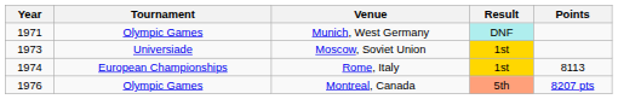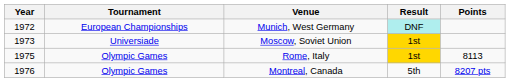 <table class="wikitable" style=" text-align:center; font-size:95%;" width="65%">
 <tr>
 <th>Year</th>
 <th>Tournament</th>
 <th>Venue</th>
 <th>Result</th>
 <th>Points</th>
 </tr>
 <tr>
-<td>1971</td>
-<td><a href='#'>Olympic Games</a></td>
+<td>1972</td>
+<td><a href='#'>European Championships</a></td>
 <td><a href='#'>Munich</a>, West Germany</td>
 <td style="background: paleturquoise;">DNF</td>
 <td></td>
 </tr>
 <tr>
 <td>1973</td>
 <td><a href='#'>Universiade</a></td>
 <td><a href='#'>Moscow</a>, Soviet Union</td>
 <td bgcolor="gold">1st</td>
 <td></td>
 </tr>
 <tr>
-<td>1974</td>
-<td><a href='#'>European Championships</a></td>
+<td>1975</td>
+<td><a href='#'>Olympic Games</a></td>
 <td><a href='#'>Rome</a>, Italy</td>
 <td bgcolor="gold">1st</td>
 <td>8113</td>
 </tr>
 <tr>
 <td>1976</td>
 <td><a href='#'>Olympic Games</a></td>
 <td><a href='#'>Montreal</a>, Canada</td>
-<td style="background: lightsalmon;">5th</td>
+<td>5th</td>
 <td><a href='#'>8207 pts</a></td>
 </tr>
 </table>
